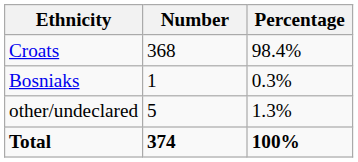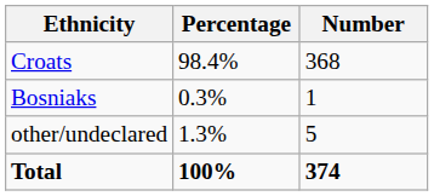 <table class="wikitable">
 <tr>
 <th width="100px">Ethnicity</th>
+<th width="80px">Percentage</th>
 <th width="80px">Number</th>
-<th width="80px">Percentage</th>
 </tr>
 <tr>
 <td><a href='#'>Croats</a></td>
+<td>98.4%</td>
 <td>368</td>
-<td>98.4%</td>
 </tr>
 <tr>
 <td><a href='#'>Bosniaks</a></td>
+<td>0.3%</td>
 <td>1</td>
-<td>0.3%</td>
 </tr>
 <tr>
 <td>other/undeclared</td>
+<td>1.3%</td>
 <td>5</td>
-<td>1.3%</td>
 </tr>
 <tr>
 <td><strong>Total</strong></td>
+<td><strong>100%</strong></td>
 <td><strong>374</strong></td>
-<td><strong>100%</strong></td>
 </tr>
 </table>
